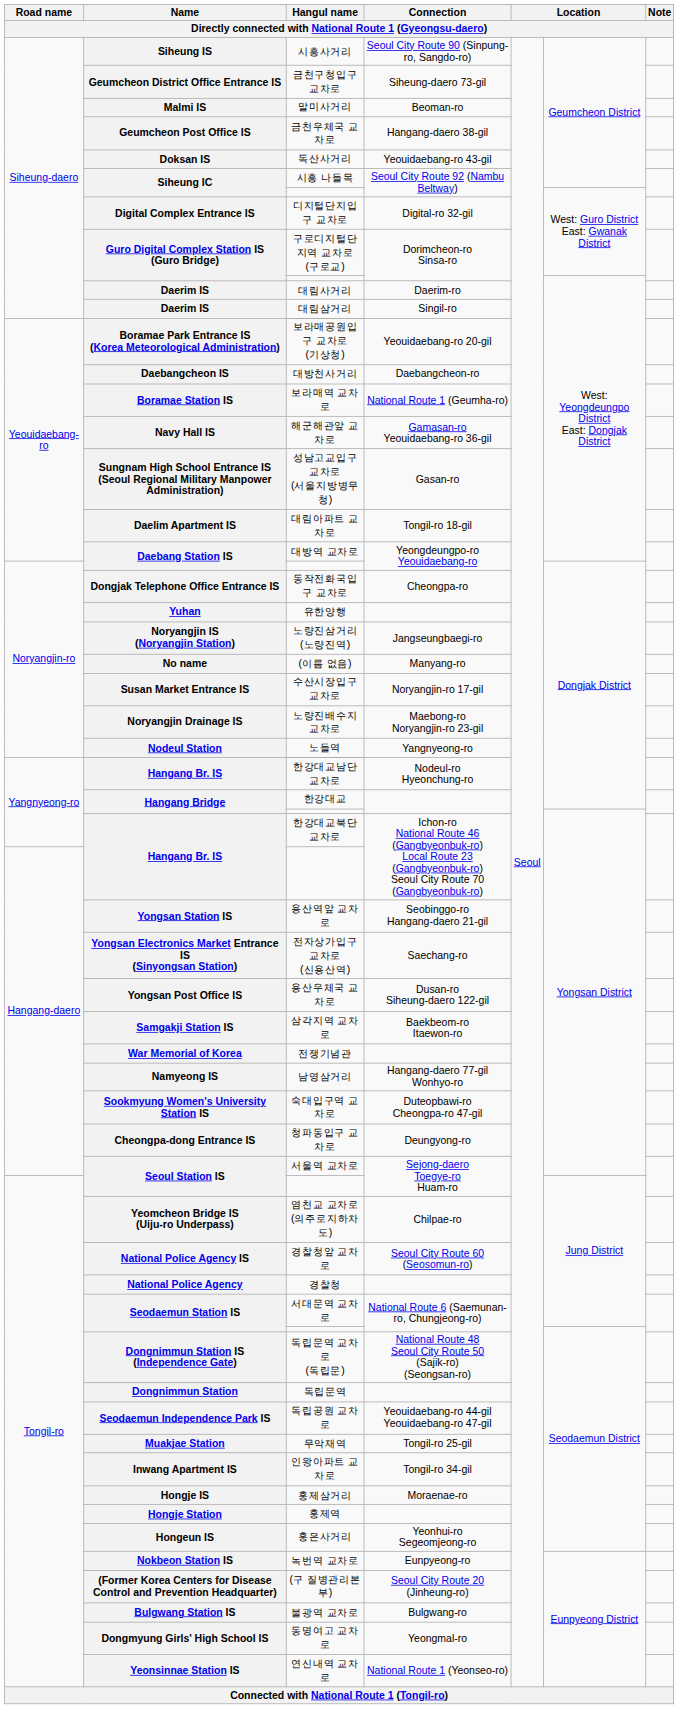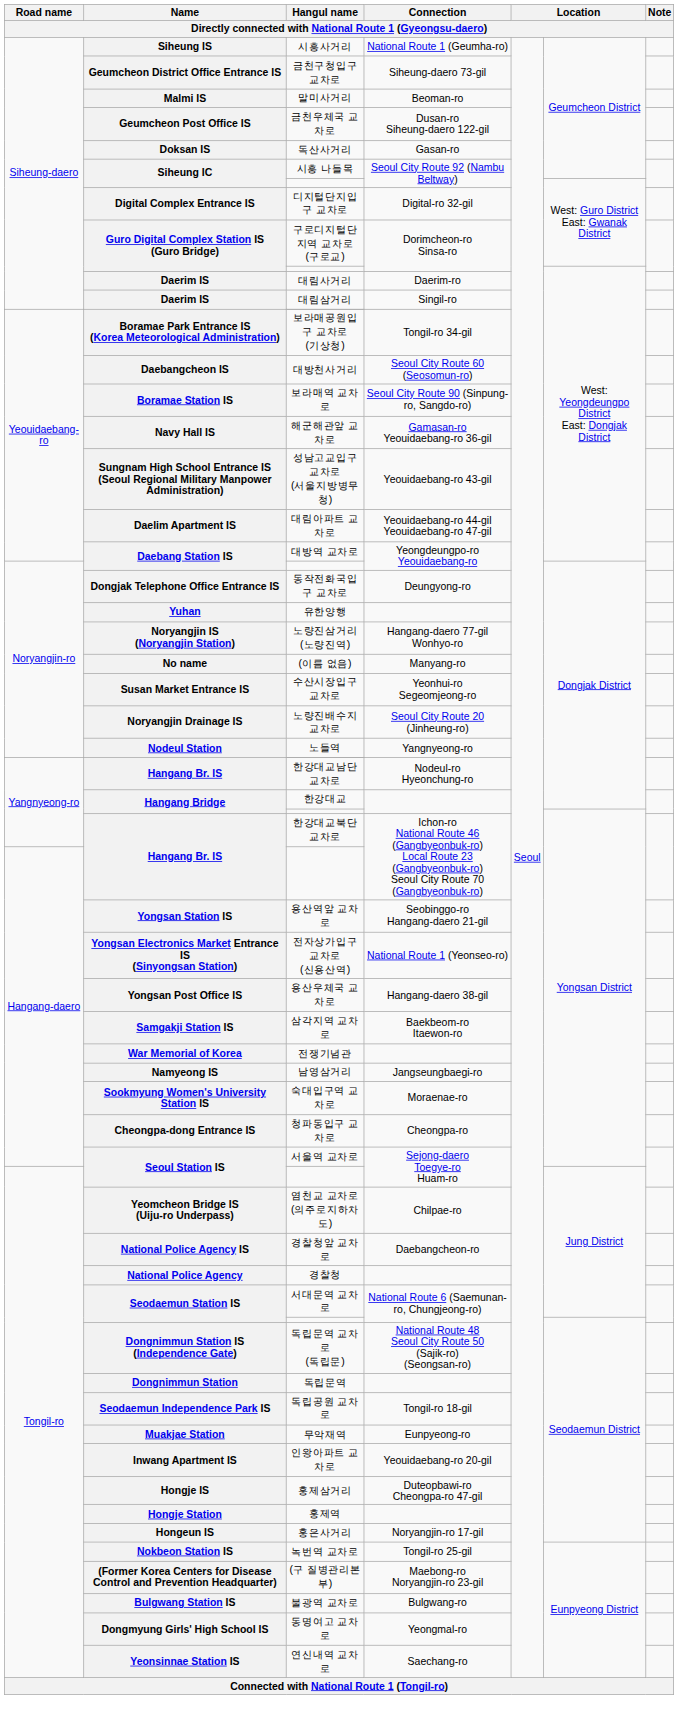 <table class="wikitable" style="font-size: 85%; text-align: center;">
 <tr>
 <th>Road name</th>
 <th>Name </th>
 <th>Hangul name</th>
 <th>Connection</th>
 <th colspan="2">Location</th>
 <th>Note</th>
 </tr>
 <tr>
 <th colspan=7>Directly connected with <a href='#'>National Route 1</a> (<a href='#'>Gyeongsu-daero</a>)</th>
 </tr>
 <tr>
 <td rowspan=12><a href='#'>Siheung-daero</a></td>
 <th>Siheung IS</th>
 <td>시흥사거리</td>
-<td><a href='#'>Seoul City Route 90</a> (Sinpung-ro, Sangdo-ro)</td>
+<td> <a href='#'>National Route 1</a> (Geumha-ro)</td>
 <td style="width: 1.2em;" rowspan=62><a href='#'>Seoul</a></td>
 <td rowspan=6><a href='#'>Geumcheon District</a></td>
 <td></td>
 </tr>
 <tr>
 <th>Geumcheon District Office Entrance IS</th>
 <td>금천구청입구 교차로</td>
 <td>Siheung-daero 73-gil</td>
 <td></td>
 </tr>
 <tr>
 <th>Malmi IS</th>
 <td>말미사거리</td>
 <td>Beoman-ro</td>
 <td></td>
 </tr>
 <tr>
 <th>Geumcheon Post Office IS</th>
 <td>금천우체국 교차로</td>
-<td>Hangang-daero 38-gil</td>
+<td>Dusan-ro<br>Siheung-daero 122-gil</td>
 <td></td>
 </tr>
 <tr>
 <th>Doksan IS</th>
 <td>독산사거리</td>
-<td>Yeouidaebang-ro 43-gil</td>
+<td>Gasan-ro</td>
 <td></td>
 </tr>
 <tr>
 <th rowspan=2>Siheung IC</th>
 <td>시흥 나들목</td>
 <td rowspan=2><a href='#'>Seoul City Route 92</a> (<a href='#'>Nambu Beltway</a>)</td>
 <td rowspan=2></td>
 </tr>
 <tr>
 <td></td>
 <td rowspan=3>West: <a href='#'>Guro District</a><br>East: <a href='#'>Gwanak District</a></td>
 </tr>
 <tr>
 <th>Digital Complex Entrance IS</th>
 <td>디지털단지입구 교차로</td>
 <td>Digital-ro 32-gil</td>
 <td></td>
 </tr>
 <tr>
 <th rowspan=2><a href='#'>Guro Digital Complex Station</a> IS<br>(Guro Bridge)</th>
 <td>구로디지털단지역 교차로<br>(구로교)</td>
 <td rowspan=2>Dorimcheon-ro<br>Sinsa-ro</td>
 <td rowspan=2></td>
 </tr>
 <tr>
 <td></td>
 <td rowspan=11>West: <a href='#'>Yeongdeungpo District</a><br>East: <a href='#'>Dongjak District</a></td>
 </tr>
 <tr>
 <th>Daerim IS</th>
 <td>대림사거리</td>
 <td>Daerim-ro</td>
 <td></td>
 </tr>
 <tr>
 <th rowspan=2>Daerim IS</th>
 <td>대림삼거리</td>
 <td rowspan=2>Singil-ro</td>
 <td rowspan=2></td>
 </tr>
 <tr>
 <td rowspan=8><a href='#'>Yeouidaebang-ro</a></td>
 </tr>
 <tr>
 <th>Boramae Park Entrance IS<br>(<a href='#'>Korea Meteorological Administration</a>)</th>
 <td>보라매공원입구 교차로<br>(기상청)</td>
-<td>Yeouidaebang-ro 20-gil</td>
+<td>Tongil-ro 34-gil</td>
 <td></td>
 </tr>
 <tr>
 <th>Daebangcheon IS</th>
 <td>대방천사거리</td>
-<td>Daebangcheon-ro</td>
+<td><a href='#'>Seoul City Route 60</a> (<a href='#'>Seosomun-ro</a>)</td>
 <td></td>
 </tr>
 <tr>
 <th><a href='#'>Boramae Station</a> IS</th>
 <td>보라매역 교차로</td>
-<td> <a href='#'>National Route 1</a> (Geumha-ro)</td>
+<td><a href='#'>Seoul City Route 90</a> (Sinpung-ro, Sangdo-ro)</td>
 <td></td>
 </tr>
 <tr>
 <th>Navy Hall IS</th>
 <td>해군해관앞 교차로</td>
 <td><a href='#'>Gamasan-ro</a><br>Yeouidaebang-ro 36-gil</td>
 <td></td>
 </tr>
 <tr>
 <th>Sungnam High School Entrance IS<br>(Seoul Regional Military Manpower Administration)</th>
 <td>성남고교입구 교차로<br>(서울지방병무청)</td>
-<td>Gasan-ro</td>
+<td>Yeouidaebang-ro 43-gil</td>
 <td></td>
 </tr>
 <tr>
 <th>Daelim Apartment IS</th>
 <td>대림아파트 교차로</td>
-<td>Tongil-ro 18-gil</td>
+<td>Yeouidaebang-ro 44-gil<br>Yeouidaebang-ro 47-gil</td>
 <td></td>
 </tr>
 <tr>
 <th rowspan=2><a href='#'>Daebang Station</a> IS</th>
 <td>대방역 교차로</td>
 <td rowspan=2>Yeongdeungpo-ro<br><a href='#'>Yeouidaebang-ro</a></td>
 <td rowspan=2></td>
 </tr>
 <tr>
 <td rowspan=8><a href='#'>Noryangjin-ro</a></td>
 <td></td>
 <td rowspan=11><a href='#'>Dongjak District</a></td>
 </tr>
 <tr>
 <th>Dongjak Telephone Office Entrance IS</th>
 <td>동작전화국입구 교차로</td>
-<td>Cheongpa-ro</td>
+<td>Deungyong-ro</td>
 <td></td>
 </tr>
 <tr>
 <th><a href='#'>Yuhan</a></th>
 <td>유한양행</td>
 <td></td>
 <td></td>
 </tr>
 <tr>
 <th>Noryangjin IS<br>(<a href='#'>Noryangjin Station</a>)</th>
 <td>노량진삼거리<br>(노량진역)</td>
-<td>Jangseungbaegi-ro</td>
+<td>Hangang-daero 77-gil<br>Wonhyo-ro</td>
 <td></td>
 </tr>
 <tr>
 <th>No name</th>
 <td>(이름 없음)</td>
 <td>Manyang-ro</td>
 <td></td>
 </tr>
 <tr>
 <th>Susan Market Entrance IS</th>
 <td>수산시장입구 교차로</td>
-<td>Noryangjin-ro 17-gil</td>
+<td>Yeonhui-ro<br>Segeomjeong-ro</td>
 <td></td>
 </tr>
 <tr>
 <th>Noryangjin Drainage IS</th>
 <td>노량진배수지 교차로</td>
-<td>Maebong-ro<br>Noryangjin-ro 23-gil</td>
+<td><a href='#'>Seoul City Route 20</a><br>(Jinheung-ro)</td>
 <td></td>
 </tr>
 <tr>
 <th rowspan=2><a href='#'>Nodeul Station</a></th>
 <td>노들역</td>
 <td rowspan=2>Yangnyeong-ro</td>
 <td rowspan=2></td>
 </tr>
 <tr>
 <td rowspan=5><a href='#'>Yangnyeong-ro</a></td>
 </tr>
 <tr>
 <th><a href='#'>Hangang Br. IS</a></th>
 <td>한강대교남단 교차로</td>
 <td>Nodeul-ro<br>Hyeonchung-ro</td>
 <td></td>
 </tr>
 <tr>
 <th rowspan=2><a href='#'>Hangang Bridge</a></th>
 <td>한강대교</td>
 <td rowspan=2></td>
 <td rowspan=2></td>
 </tr>
 <tr>
 <td></td>
 <td rowspan=12><a href='#'>Yongsan District</a></td>
 </tr>
 <tr>
 <th rowspan=2><a href='#'>Hangang Br. IS</a></th>
 <td>한강대교북단 교차로</td>
 <td rowspan=2>Ichon-ro<br> <a href='#'>National Route 46</a> (<a href='#'>Gangbyeonbuk-ro</a>)<br><a href='#'>Local Route 23</a> (<a href='#'>Gangbyeonbuk-ro</a>)<br>Seoul City Route 70 (<a href='#'>Gangbyeonbuk-ro</a>)</td>
 <td rowspan=2></td>
 </tr>
 <tr>
 <td rowspan=10><a href='#'>Hangang-daero</a></td>
 </tr>
 <tr>
 <th><a href='#'>Yongsan Station</a> IS</th>
 <td>용산역앞 교차로</td>
 <td>Seobinggo-ro<br>Hangang-daero 21-gil</td>
 <td></td>
 </tr>
 <tr>
 <th><a href='#'>Yongsan Electronics Market</a> Entrance IS<br>(<a href='#'>Sinyongsan Station</a>)</th>
 <td>전자상가입구 교차로<br>(신용산역)</td>
-<td>Saechang-ro</td>
+<td> <a href='#'>National Route 1</a> (Yeonseo-ro)</td>
 <td></td>
 </tr>
 <tr>
 <th>Yongsan Post Office IS</th>
 <td>용산우체국 교차로</td>
-<td>Dusan-ro<br>Siheung-daero 122-gil</td>
+<td>Hangang-daero 38-gil</td>
 <td></td>
 </tr>
 <tr>
 <th><a href='#'>Samgakji Station</a> IS</th>
 <td>삼각지역 교차로</td>
 <td>Baekbeom-ro<br>Itaewon-ro</td>
 <td></td>
 </tr>
 <tr>
 <th><a href='#'>War Memorial of Korea</a></th>
 <td>전쟁기념관</td>
 <td></td>
 <td></td>
 </tr>
 <tr>
 <th>Namyeong IS</th>
 <td>남영삼거리</td>
-<td>Hangang-daero 77-gil<br>Wonhyo-ro</td>
+<td>Jangseungbaegi-ro</td>
 <td></td>
 </tr>
 <tr>
 <th><a href='#'>Sookmyung Women's University Station</a> IS</th>
 <td>숙대입구역 교차로</td>
-<td>Duteopbawi-ro<br>Cheongpa-ro 47-gil</td>
+<td>Moraenae-ro</td>
 <td></td>
 </tr>
 <tr>
 <th>Cheongpa-dong Entrance IS</th>
 <td>청파동입구 교차로</td>
-<td>Deungyong-ro</td>
+<td>Cheongpa-ro</td>
 <td></td>
 </tr>
 <tr>
 <th rowspan=2><a href='#'>Seoul Station</a> IS</th>
 <td>서울역 교차로</td>
 <td rowspan=2><a href='#'>Sejong-daero</a><br><a href='#'>Toegye-ro</a><br>Huam-ro</td>
 <td rowspan=2></td>
 </tr>
 <tr>
 <td rowspan=19><a href='#'>Tongil-ro</a></td>
 <td></td>
 <td rowspan=5><a href='#'>Jung District</a></td>
 </tr>
 <tr>
 <th>Yeomcheon Bridge IS<br>(Uiju-ro Underpass)</th>
 <td>염천교 교차로<br>(의주로지하차도)</td>
 <td>Chilpae-ro</td>
 <td></td>
 </tr>
 <tr>
 <th><a href='#'>National Police Agency</a> IS</th>
 <td>경찰청앞 교차로</td>
-<td><a href='#'>Seoul City Route 60</a> (<a href='#'>Seosomun-ro</a>)</td>
+<td>Daebangcheon-ro</td>
 <td></td>
 </tr>
 <tr>
 <th><a href='#'>National Police Agency</a></th>
 <td>경찰청</td>
 <td></td>
 <td></td>
 </tr>
 <tr>
 <th rowspan=2><a href='#'>Seodaemun Station</a> IS</th>
 <td>서대문역 교차로</td>
 <td rowspan=2> <a href='#'>National Route 6</a> (Saemunan-ro, Chungjeong-ro)</td>
 <td rowspan=2></td>
 </tr>
 <tr>
 <td></td>
 <td rowspan=9><a href='#'>Seodaemun District</a></td>
 </tr>
 <tr>
 <th><a href='#'>Dongnimmun Station</a> IS<br>(<a href='#'>Independence Gate</a>)</th>
 <td>독립문역 교차로<br>(독립문)</td>
 <td> <a href='#'>National Route 48</a><br><a href='#'>Seoul City Route 50</a><br>(Sajik-ro)<br>(Seongsan-ro)</td>
 <td></td>
 </tr>
 <tr>
 <th><a href='#'>Dongnimmun Station</a></th>
 <td>독립문역</td>
 <td></td>
 <td></td>
 </tr>
 <tr>
 <th><a href='#'>Seodaemun Independence Park</a> IS</th>
 <td>독립공원 교차로</td>
-<td>Yeouidaebang-ro 44-gil<br>Yeouidaebang-ro 47-gil</td>
+<td>Tongil-ro 18-gil</td>
 <td></td>
 </tr>
 <tr>
 <th><a href='#'>Muakjae Station</a></th>
 <td>무악재역</td>
-<td>Tongil-ro 25-gil</td>
+<td>Eunpyeong-ro</td>
 <td></td>
 </tr>
 <tr>
 <th>Inwang Apartment IS</th>
 <td>인왕아파트 교차로</td>
-<td>Tongil-ro 34-gil</td>
+<td>Yeouidaebang-ro 20-gil</td>
 <td></td>
 </tr>
 <tr>
 <th>Hongje IS</th>
 <td>홍제삼거리</td>
-<td>Moraenae-ro</td>
+<td>Duteopbawi-ro<br>Cheongpa-ro 47-gil</td>
 <td></td>
 </tr>
 <tr>
 <th><a href='#'>Hongje Station</a></th>
 <td>홍제역</td>
 <td></td>
 <td></td>
 </tr>
 <tr>
 <th>Hongeun IS</th>
 <td>홍은사거리</td>
-<td>Yeonhui-ro<br>Segeomjeong-ro</td>
+<td>Noryangjin-ro 17-gil</td>
 <td></td>
 </tr>
 <tr>
 <th><a href='#'>Nokbeon Station</a> IS</th>
 <td>녹번역 교차로</td>
-<td>Eunpyeong-ro</td>
+<td>Tongil-ro 25-gil</td>
 <td rowspan=5><a href='#'>Eunpyeong District</a></td>
 <td></td>
 </tr>
 <tr>
 <th>(Former Korea Centers for Disease Control and Prevention Headquarter)</th>
 <td>(구 질병관리본부)</td>
-<td><a href='#'>Seoul City Route 20</a><br>(Jinheung-ro)</td>
+<td>Maebong-ro<br>Noryangjin-ro 23-gil</td>
 <td></td>
 </tr>
 <tr>
 <th><a href='#'>Bulgwang Station</a> IS</th>
 <td>불광역 교차로</td>
 <td>Bulgwang-ro</td>
 <td></td>
 </tr>
 <tr>
 <th>Dongmyung Girls' High School IS</th>
 <td>동명여고 교차로</td>
 <td>Yeongmal-ro</td>
 <td></td>
 </tr>
 <tr>
 <th><a href='#'>Yeonsinnae Station</a> IS</th>
 <td>연신내역 교차로</td>
-<td> <a href='#'>National Route 1</a> (Yeonseo-ro)</td>
+<td>Saechang-ro</td>
 <td></td>
 </tr>
 <tr>
 <th colspan=7>Connected with <a href='#'>National Route 1</a> (<a href='#'>Tongil-ro</a>)</th>
 </tr>
 </table>
